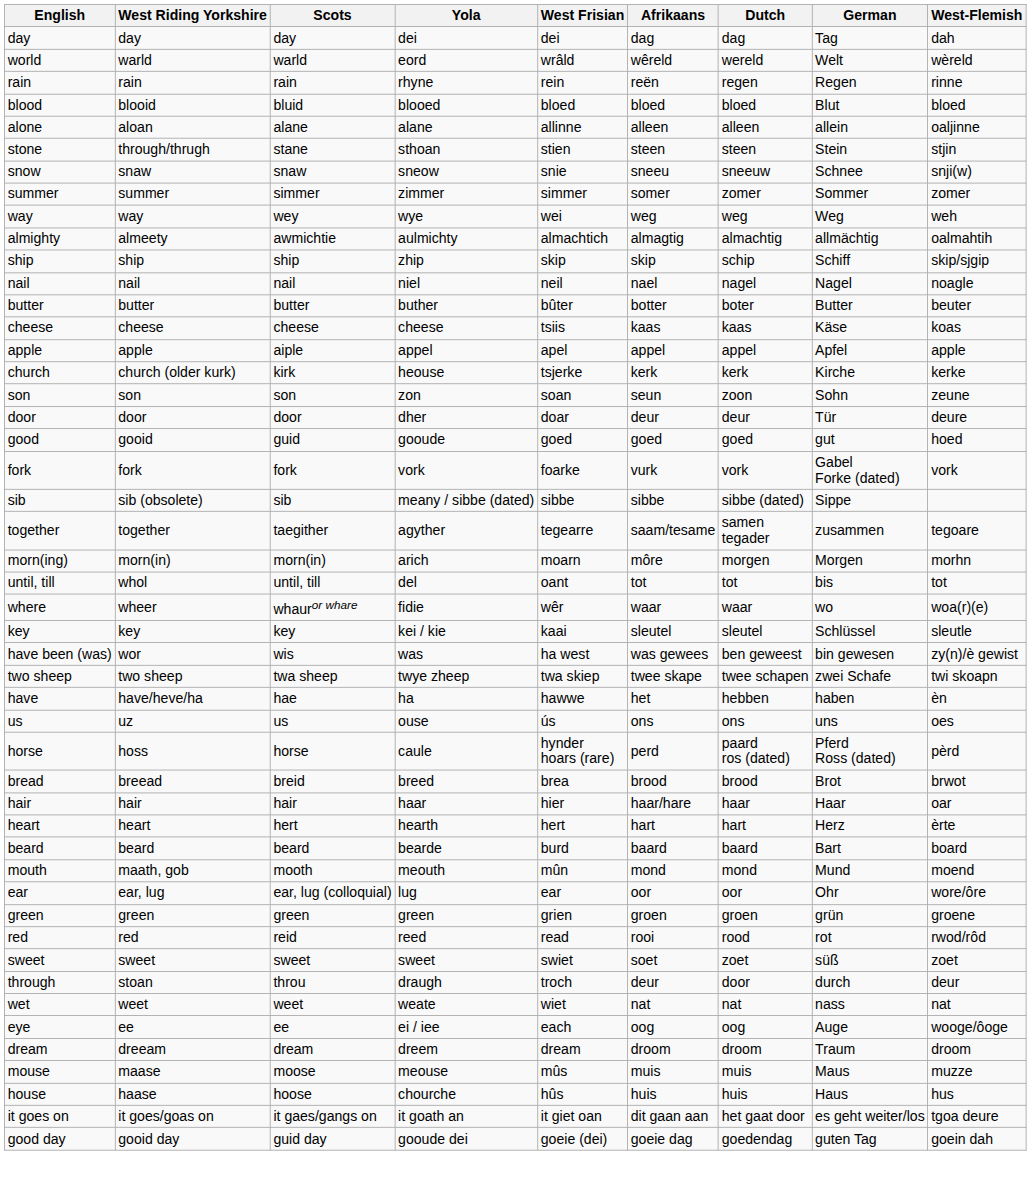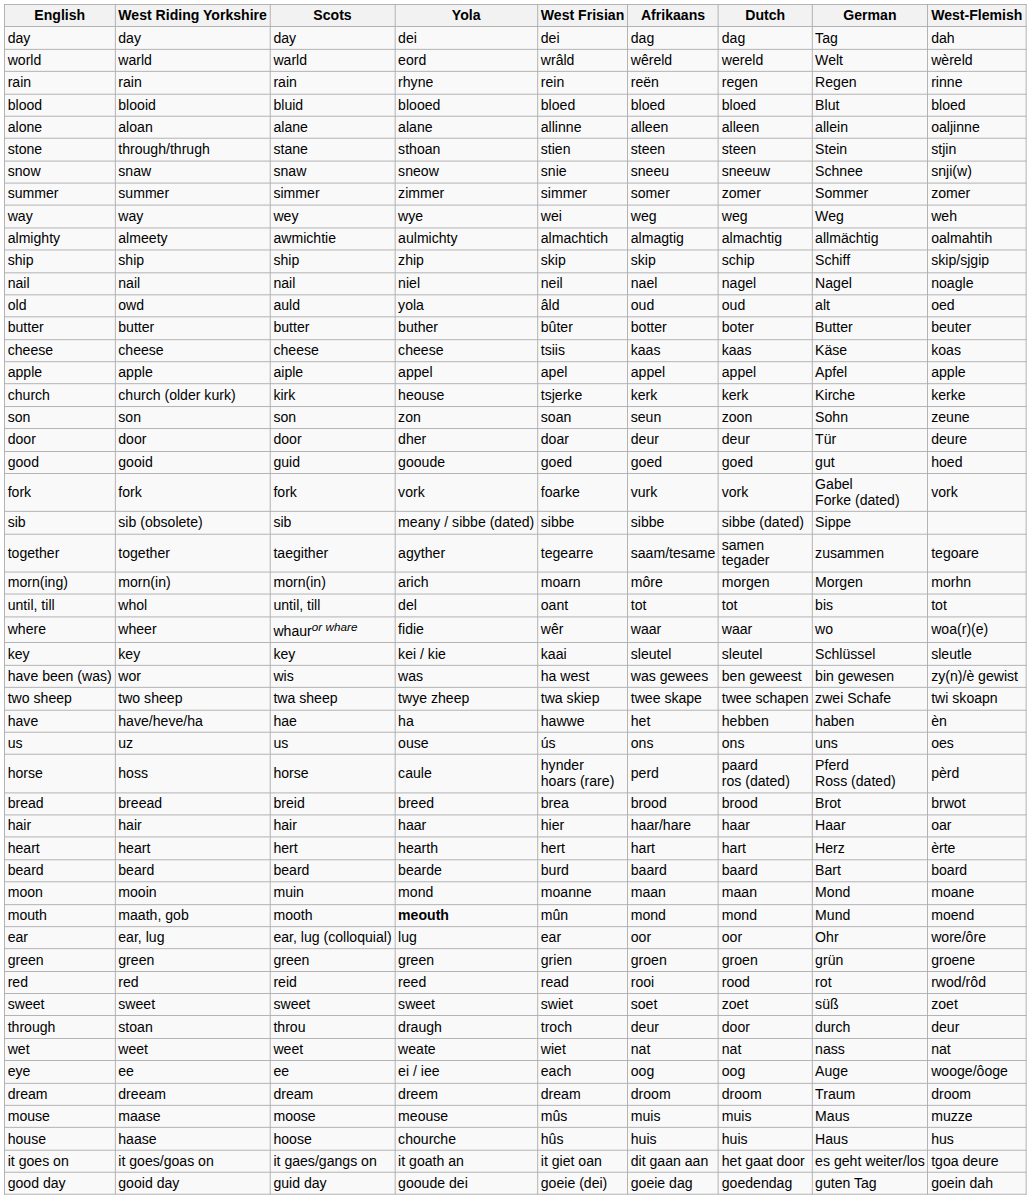 <table class="wikitable sortable">
 <tr>
 <th>English</th>
 <th>West Riding Yorkshire</th>
 <th>Scots</th>
 <th>Yola</th>
 <th>West Frisian</th>
 <th>Afrikaans</th>
 <th>Dutch</th>
 <th>German</th>
 <th>West-Flemish</th>
 </tr>
 <tr>
 <td>day</td>
 <td>day</td>
 <td>day</td>
 <td>dei</td>
 <td>dei</td>
 <td>dag</td>
 <td>dag</td>
 <td>Tag</td>
 <td>dah</td>
 </tr>
 <tr>
 <td>world</td>
 <td>warld</td>
 <td>warld</td>
 <td>eord</td>
 <td>wrâld</td>
 <td>wêreld</td>
 <td>wereld</td>
 <td>Welt</td>
 <td>wèreld</td>
 </tr>
 <tr>
 <td>rain</td>
 <td>rain</td>
 <td>rain</td>
 <td>rhyne</td>
 <td>rein</td>
 <td>reën</td>
 <td>regen</td>
 <td>Regen</td>
 <td>rinne</td>
 </tr>
 <tr>
 <td>blood</td>
 <td>blooid</td>
 <td>bluid</td>
 <td>blooed</td>
 <td>bloed</td>
 <td>bloed</td>
 <td>bloed</td>
 <td>Blut</td>
 <td>bloed</td>
 </tr>
 <tr>
 <td>alone</td>
 <td>aloan</td>
 <td>alane</td>
 <td>alane</td>
 <td>allinne</td>
 <td>alleen</td>
 <td>alleen</td>
 <td>allein</td>
 <td>oaljinne</td>
 </tr>
 <tr>
 <td>stone</td>
 <td>through/thrugh</td>
 <td>stane</td>
 <td>sthoan</td>
 <td>stien</td>
 <td>steen</td>
 <td>steen</td>
 <td>Stein</td>
 <td>stjin</td>
 </tr>
 <tr>
 <td>snow</td>
 <td>snaw</td>
 <td>snaw</td>
 <td>sneow</td>
 <td>snie</td>
 <td>sneeu</td>
 <td>sneeuw</td>
 <td>Schnee</td>
 <td>snji(w)</td>
 </tr>
 <tr>
 <td>summer</td>
 <td>summer</td>
 <td>simmer</td>
 <td>zimmer</td>
 <td>simmer</td>
 <td>somer</td>
 <td>zomer</td>
 <td>Sommer</td>
 <td>zomer</td>
 </tr>
 <tr>
 <td>way</td>
 <td>way</td>
 <td>wey</td>
 <td>wye</td>
 <td>wei</td>
 <td>weg</td>
 <td>weg</td>
 <td>Weg</td>
 <td>weh</td>
 </tr>
 <tr>
 <td>almighty</td>
 <td>almeety</td>
 <td>awmichtie</td>
 <td>aulmichty</td>
 <td>almachtich</td>
 <td>almagtig</td>
 <td>almachtig</td>
 <td>allmächtig</td>
 <td>oalmahtih</td>
 </tr>
 <tr>
 <td>ship</td>
 <td>ship</td>
 <td>ship</td>
 <td>zhip</td>
 <td>skip</td>
 <td>skip</td>
 <td>schip</td>
 <td>Schiff</td>
 <td>skip/sjgip</td>
 </tr>
 <tr>
 <td>nail</td>
 <td>nail</td>
 <td>nail</td>
 <td>niel</td>
 <td>neil</td>
 <td>nael</td>
 <td>nagel</td>
 <td>Nagel</td>
 <td>noagle</td>
+</tr>
+<tr>
+<td>old</td>
+<td>owd</td>
+<td>auld</td>
+<td>yola</td>
+<td>âld</td>
+<td>oud</td>
+<td>oud</td>
+<td>alt</td>
+<td>oed</td>
 </tr>
 <tr>
 <td>butter</td>
 <td>butter</td>
 <td>butter</td>
 <td>buther</td>
 <td>bûter</td>
 <td>botter</td>
 <td>boter</td>
 <td>Butter</td>
 <td>beuter</td>
 </tr>
 <tr>
 <td>cheese</td>
 <td>cheese</td>
 <td>cheese</td>
 <td>cheese</td>
 <td>tsiis</td>
 <td>kaas</td>
 <td>kaas</td>
 <td>Käse</td>
 <td>koas</td>
 </tr>
 <tr>
 <td>apple</td>
 <td>apple</td>
 <td>aiple</td>
 <td>appel</td>
 <td>apel</td>
 <td>appel</td>
 <td>appel</td>
 <td>Apfel</td>
 <td>apple</td>
 </tr>
 <tr>
 <td>church</td>
 <td>church (older kurk)</td>
 <td>kirk</td>
 <td>heouse</td>
 <td>tsjerke</td>
 <td>kerk</td>
 <td>kerk</td>
 <td>Kirche</td>
 <td>kerke</td>
 </tr>
 <tr>
 <td>son</td>
 <td>son</td>
 <td>son</td>
 <td>zon</td>
 <td>soan</td>
 <td>seun</td>
 <td>zoon</td>
 <td>Sohn</td>
 <td>zeune</td>
 </tr>
 <tr>
 <td>door</td>
 <td>door</td>
 <td>door</td>
 <td>dher</td>
 <td>doar</td>
 <td>deur</td>
 <td>deur</td>
 <td>Tür</td>
 <td>deure</td>
 </tr>
 <tr>
 <td>good</td>
 <td>gooid</td>
 <td>guid</td>
 <td>gooude</td>
 <td>goed</td>
 <td>goed</td>
 <td>goed</td>
 <td>gut</td>
 <td>hoed</td>
 </tr>
 <tr>
 <td>fork</td>
 <td>fork</td>
 <td>fork</td>
 <td>vork</td>
 <td>foarke</td>
 <td>vurk</td>
 <td>vork</td>
 <td>Gabel <br> Forke (dated)</td>
 <td>vork</td>
 </tr>
 <tr>
 <td>sib</td>
 <td>sib (obsolete)</td>
 <td>sib</td>
 <td>meany / sibbe (dated)</td>
 <td>sibbe</td>
 <td>sibbe</td>
 <td>sibbe (dated)</td>
 <td>Sippe</td>
 <td></td>
 </tr>
 <tr>
 <td>together</td>
 <td>together</td>
 <td>taegither</td>
 <td>agyther</td>
 <td>tegearre</td>
 <td>saam/tesame</td>
 <td>samen <br> tegader</td>
 <td>zusammen</td>
 <td>tegoare</td>
 </tr>
 <tr>
 <td>morn(ing)</td>
 <td>morn(in)</td>
 <td>morn(in)</td>
 <td>arich</td>
 <td>moarn</td>
 <td>môre</td>
 <td>morgen</td>
 <td>Morgen</td>
 <td>morhn</td>
 </tr>
 <tr>
 <td>until, till</td>
 <td>whol</td>
 <td>until, till</td>
 <td>del</td>
 <td>oant</td>
 <td>tot</td>
 <td>tot</td>
 <td>bis</td>
 <td>tot</td>
 </tr>
 <tr>
 <td>where</td>
 <td>wheer</td>
 <td>whaur<sup><em>or whare</em></sup></td>
 <td>fidie</td>
 <td>wêr</td>
 <td>waar</td>
 <td>waar</td>
 <td>wo</td>
 <td>woa(r)(e)</td>
 </tr>
 <tr>
 <td>key</td>
 <td>key</td>
 <td>key</td>
 <td>kei / kie</td>
 <td>kaai</td>
 <td>sleutel</td>
 <td>sleutel</td>
 <td>Schlüssel</td>
 <td>sleutle</td>
 </tr>
 <tr>
 <td>have been (was)</td>
 <td>wor</td>
 <td>wis</td>
 <td>was</td>
 <td>ha west</td>
 <td>was gewees</td>
 <td>ben geweest</td>
 <td>bin gewesen</td>
 <td>zy(n)/è gewist</td>
 </tr>
 <tr>
 <td>two sheep</td>
 <td>two sheep</td>
 <td>twa sheep</td>
 <td>twye zheep</td>
 <td>twa skiep</td>
 <td>twee skape</td>
 <td>twee schapen</td>
 <td>zwei Schafe</td>
 <td>twi skoapn</td>
 </tr>
 <tr>
 <td>have</td>
 <td>have/heve/ha</td>
 <td>hae</td>
 <td>ha</td>
 <td>hawwe</td>
 <td>het</td>
 <td>hebben</td>
 <td>haben</td>
 <td>èn</td>
 </tr>
 <tr>
 <td>us</td>
 <td>uz</td>
 <td>us</td>
 <td>ouse</td>
 <td>ús</td>
 <td>ons</td>
 <td>ons</td>
 <td>uns</td>
 <td>oes</td>
 </tr>
 <tr>
 <td>horse</td>
 <td>hoss</td>
 <td>horse</td>
 <td>caule</td>
 <td>hynder <br>hoars (rare)</td>
 <td>perd</td>
 <td>paard <br>ros (dated)</td>
 <td>Pferd <br> Ross (dated)</td>
 <td>pèrd</td>
 </tr>
 <tr>
 <td>bread</td>
 <td>breead</td>
 <td>breid</td>
 <td>breed</td>
 <td>brea</td>
 <td>brood</td>
 <td>brood</td>
 <td>Brot</td>
 <td>brwot</td>
 </tr>
 <tr>
 <td>hair</td>
 <td>hair</td>
 <td>hair</td>
 <td>haar</td>
 <td>hier</td>
 <td>haar/hare</td>
 <td>haar</td>
 <td>Haar</td>
 <td>oar</td>
 </tr>
 <tr>
 <td>heart</td>
 <td>heart</td>
 <td>hert</td>
 <td>hearth</td>
 <td>hert</td>
 <td>hart</td>
 <td>hart</td>
 <td>Herz</td>
 <td>èrte</td>
 </tr>
 <tr>
 <td>beard</td>
 <td>beard</td>
 <td>beard</td>
 <td>bearde</td>
 <td>burd</td>
 <td>baard</td>
 <td>baard</td>
 <td>Bart</td>
 <td>board</td>
 </tr>
 <tr>
+<td>moon</td>
+<td>mooin</td>
+<td>muin</td>
+<td>mond</td>
+<td>moanne</td>
+<td>maan</td>
+<td>maan</td>
+<td>Mond</td>
+<td>moane</td>
+</tr>
+<tr>
 <td>mouth</td>
 <td>maath, gob</td>
 <td>mooth</td>
-<td>meouth</td>
+<td><strong>meouth</strong></td>
 <td>mûn</td>
 <td>mond</td>
 <td>mond</td>
 <td>Mund</td>
 <td>moend</td>
 </tr>
 <tr>
 <td>ear</td>
 <td>ear, lug</td>
 <td>ear, lug (colloquial)</td>
 <td>lug</td>
 <td>ear</td>
 <td>oor</td>
 <td>oor</td>
 <td>Ohr</td>
 <td>wore/ôre</td>
 </tr>
 <tr>
 <td>green</td>
 <td>green</td>
 <td>green</td>
 <td>green</td>
 <td>grien</td>
 <td>groen</td>
 <td>groen</td>
 <td>grün</td>
 <td>groene</td>
 </tr>
 <tr>
 <td>red</td>
 <td>red</td>
 <td>reid</td>
 <td>reed</td>
 <td>read</td>
 <td>rooi</td>
 <td>rood</td>
 <td>rot</td>
 <td>rwod/rôd</td>
 </tr>
 <tr>
 <td>sweet</td>
 <td>sweet</td>
 <td>sweet</td>
 <td>sweet</td>
 <td>swiet</td>
 <td>soet</td>
 <td>zoet</td>
 <td>süß</td>
 <td>zoet</td>
 </tr>
 <tr>
 <td>through</td>
 <td>stoan</td>
 <td>throu</td>
 <td>draugh</td>
 <td>troch</td>
 <td>deur</td>
 <td>door</td>
 <td>durch</td>
 <td>deur</td>
 </tr>
 <tr>
 <td>wet</td>
 <td>weet</td>
 <td>weet</td>
 <td>weate</td>
 <td>wiet</td>
 <td>nat</td>
 <td>nat</td>
 <td>nass</td>
 <td>nat</td>
 </tr>
 <tr>
 <td>eye</td>
 <td>ee</td>
 <td>ee</td>
 <td>ei / iee</td>
 <td>each</td>
 <td>oog</td>
 <td>oog</td>
 <td>Auge</td>
 <td>wooge/ôoge</td>
 </tr>
 <tr>
 <td>dream</td>
 <td>dreeam</td>
 <td>dream</td>
 <td>dreem</td>
 <td>dream</td>
 <td>droom</td>
 <td>droom</td>
 <td>Traum</td>
 <td>droom</td>
 </tr>
 <tr>
 <td>mouse</td>
 <td>maase</td>
 <td>moose</td>
 <td>meouse</td>
 <td>mûs</td>
 <td>muis</td>
 <td>muis</td>
 <td>Maus</td>
 <td>muzze</td>
 </tr>
 <tr>
 <td>house</td>
 <td>haase</td>
 <td>hoose</td>
 <td>chourche</td>
 <td>hûs</td>
 <td>huis</td>
 <td>huis</td>
 <td>Haus</td>
 <td>hus</td>
 </tr>
 <tr>
 <td>it goes on</td>
 <td>it goes/goas on</td>
 <td>it gaes/gangs on</td>
 <td>it goath an</td>
 <td>it giet oan</td>
 <td>dit gaan aan</td>
 <td>het gaat door</td>
 <td>es geht weiter/los</td>
 <td>tgoa deure</td>
 </tr>
 <tr>
 <td>good day</td>
 <td>gooid day</td>
 <td>guid day</td>
 <td>gooude dei</td>
 <td>goeie (dei)</td>
 <td>goeie dag</td>
 <td>goedendag</td>
 <td>guten Tag</td>
 <td>goein dah</td>
 </tr>
 </table>
